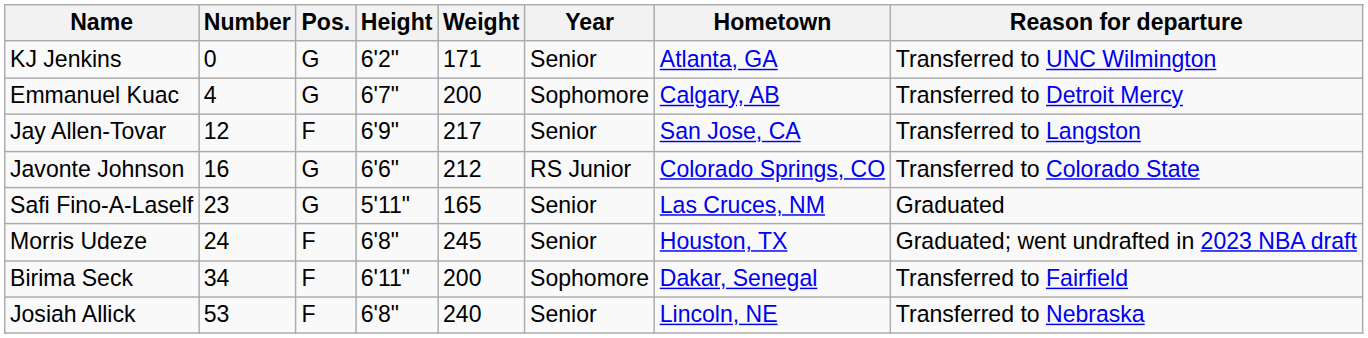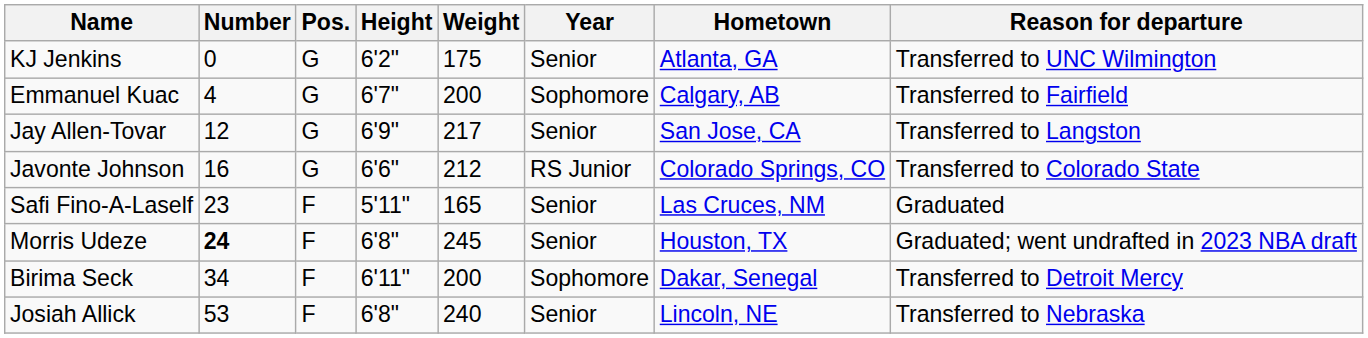 <table class="wikitable sortable" border="1">
 <tr>
 <th>Name</th>
 <th>Number</th>
 <th>Pos.</th>
 <th>Height</th>
 <th>Weight</th>
 <th>Year</th>
 <th>Hometown</th>
 <th class="unsortable">Reason for departure</th>
 </tr>
 <tr>
 <td>KJ Jenkins</td>
 <td>0</td>
 <td>G</td>
 <td>6'2"</td>
-<td>171</td>
+<td>175</td>
 <td>Senior</td>
 <td><a href='#'>Atlanta, GA</a></td>
 <td>Transferred to <a href='#'>UNC Wilmington</a></td>
 </tr>
 <tr>
 <td>Emmanuel Kuac</td>
 <td>4</td>
 <td>G</td>
 <td>6'7"</td>
 <td>200</td>
 <td>Sophomore</td>
 <td><a href='#'>Calgary, AB</a></td>
-<td>Transferred to <a href='#'>Detroit Mercy</a></td>
+<td>Transferred to <a href='#'>Fairfield</a></td>
 </tr>
 <tr>
 <td>Jay Allen-Tovar</td>
 <td>12</td>
-<td>F</td>
+<td>G</td>
 <td>6'9"</td>
 <td>217</td>
 <td>Senior</td>
 <td><a href='#'>San Jose, CA</a></td>
 <td>Transferred to <a href='#'>Langston</a></td>
 </tr>
 <tr>
 <td>Javonte Johnson</td>
 <td>16</td>
 <td>G</td>
 <td>6'6"</td>
 <td>212</td>
 <td>RS Junior</td>
 <td><a href='#'>Colorado Springs, CO</a></td>
 <td>Transferred to <a href='#'>Colorado State</a></td>
 </tr>
 <tr>
 <td>Safi Fino-A-Laself</td>
 <td>23</td>
-<td>G</td>
+<td>F</td>
 <td>5'11"</td>
 <td>165</td>
 <td>Senior</td>
 <td><a href='#'>Las Cruces, NM</a></td>
 <td>Graduated</td>
 </tr>
 <tr>
 <td>Morris Udeze</td>
-<td>24</td>
+<td><strong>24</strong></td>
 <td>F</td>
 <td>6'8"</td>
 <td>245</td>
 <td>Senior</td>
 <td><a href='#'>Houston, TX</a></td>
 <td>Graduated; went undrafted in <a href='#'>2023 NBA draft</a></td>
 </tr>
 <tr>
 <td>Birima Seck</td>
 <td>34</td>
 <td>F</td>
 <td>6'11"</td>
 <td>200</td>
 <td>Sophomore</td>
 <td><a href='#'>Dakar, Senegal</a></td>
-<td>Transferred to <a href='#'>Fairfield</a></td>
+<td>Transferred to <a href='#'>Detroit Mercy</a></td>
 </tr>
 <tr>
 <td>Josiah Allick</td>
 <td>53</td>
 <td>F</td>
 <td>6'8"</td>
 <td>240</td>
 <td>Senior</td>
 <td><a href='#'>Lincoln, NE</a></td>
 <td>Transferred to <a href='#'>Nebraska</a></td>
 </tr>
 </table>
